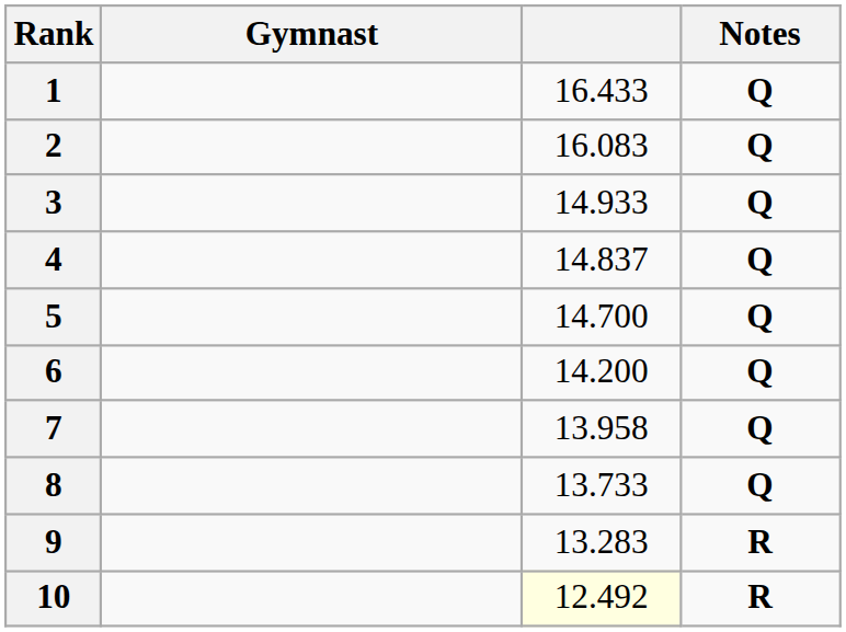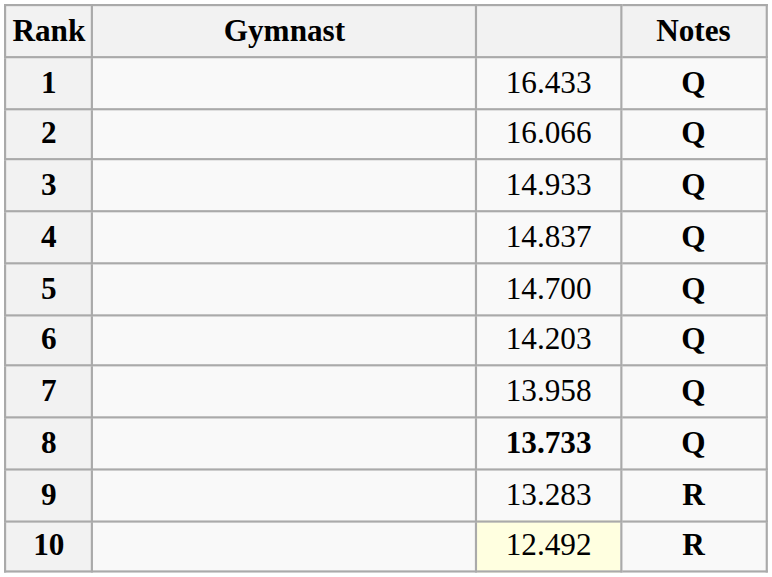 <table class="wikitable sortable" style="text-align:center; font-size:90%">
 <tr>
 <th scope="col" style="width:20px;">Rank</th>
 <th ! scope="col" style="width:170px;">Gymnast</th>
 <th ! scope="col" style="width:60px;"></th>
 <th ! scope="col" style="width:60px;">Notes</th>
 </tr>
 <tr>
 <th scope=row>1</th>
 <td align=left></td>
 <td>16.433</td>
 <td><strong>Q</strong></td>
 </tr>
 <tr>
 <th scope=row>2</th>
 <td align=left></td>
-<td>16.083</td>
+<td>16.066</td>
 <td><strong>Q</strong></td>
 </tr>
 <tr>
 <th scope=row>3</th>
 <td align=left></td>
 <td>14.933</td>
 <td><strong>Q</strong></td>
 </tr>
 <tr>
 <th scope=row>4</th>
 <td align=left></td>
 <td>14.837</td>
 <td><strong>Q</strong></td>
 </tr>
 <tr>
 <th scope=row>5</th>
 <td align=left></td>
 <td>14.700</td>
 <td><strong>Q</strong></td>
 </tr>
 <tr>
 <th scope=row>6</th>
 <td align=left></td>
-<td>14.200</td>
+<td>14.203</td>
 <td><strong>Q</strong></td>
 </tr>
 <tr>
 <th scope=row>7</th>
 <td align=left></td>
 <td>13.958</td>
 <td><strong>Q</strong></td>
 </tr>
 <tr>
 <th scope=row>8</th>
 <td align=left></td>
-<td>13.733</td>
+<td><strong>13.733</strong></td>
 <td><strong>Q</strong></td>
 </tr>
 <tr>
 <th scope=row>9</th>
 <td align=left></td>
 <td>13.283</td>
 <td><strong>R</strong></td>
 </tr>
 <tr>
 <th scope=row>10</th>
 <td align=left></td>
 <td style="background: lightyellow;">12.492</td>
 <td><strong>R</strong></td>
 </tr>
 </table>
